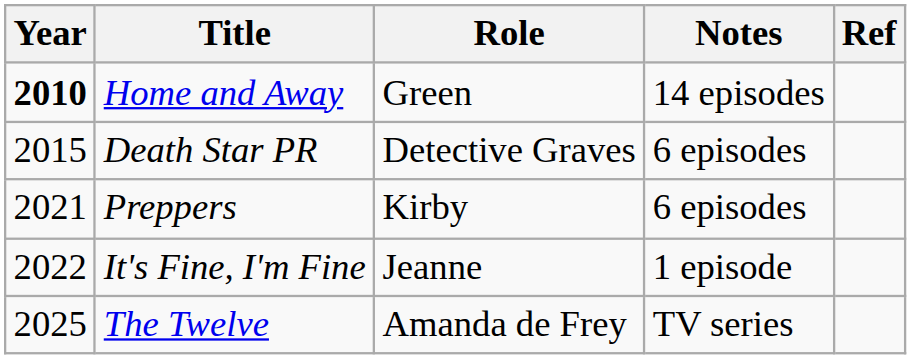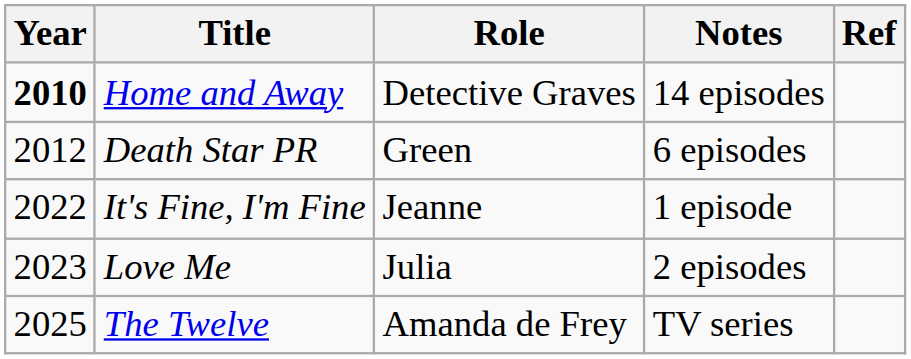 <table class="wikitable sortable">
 <tr>
 <th>Year</th>
 <th>Title</th>
 <th>Role</th>
 <th>Notes</th>
 <th>Ref</th>
 </tr>
 <tr>
 <td><strong>2010</strong></td>
 <td><em><a href='#'>Home and Away</a></em></td>
-<td>Green</td>
+<td>Detective Graves</td>
 <td>14 episodes</td>
 <td></td>
 </tr>
 <tr>
-<td>2015</td>
+<td>2012</td>
 <td><em>Death Star PR</em></td>
-<td>Detective Graves</td>
-<td>6 episodes</td>
-<td></td>
-</tr>
-<tr>
-<td>2021</td>
-<td><em>Preppers</em></td>
-<td>Kirby</td>
+<td>Green</td>
 <td>6 episodes</td>
 <td></td>
 </tr>
 <tr>
 <td>2022</td>
 <td><em>It's Fine, I'm Fine</em></td>
 <td>Jeanne</td>
 <td>1 episode</td>
 <td></td>
 </tr>
 <tr>
+<td>2023</td>
+<td><em>Love Me</em></td>
+<td>Julia</td>
+<td>2 episodes</td>
+<td></td>
+</tr>
+<tr>
 <td>2025</td>
 <td><a href='#'><em>The Twelve</em></a></td>
 <td>Amanda de Frey</td>
 <td>TV series</td>
 <td></td>
 </tr>
 </table>
